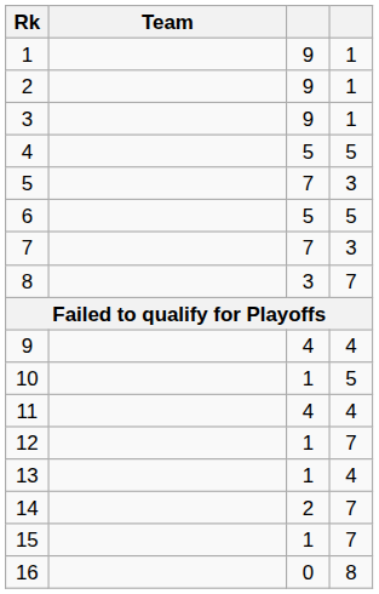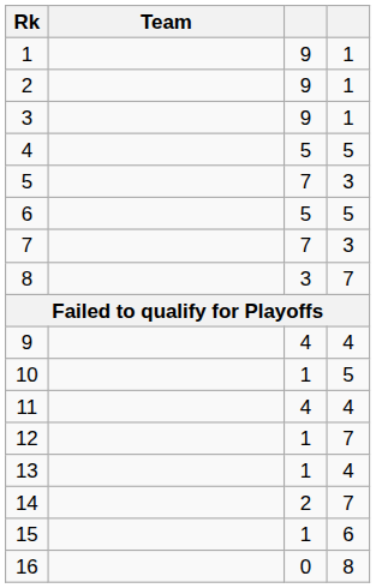 <table class=wikitable style="text-align:center; font-size:95%">
 <tr>
 <th width=25>Rk</th>
 <th width=170>Team</th>
 <th width=25></th>
 <th width=25></th>
 </tr>
 <tr>
 <td>1</td>
 <td align=left></td>
 <td>9</td>
 <td>1</td>
 </tr>
 <tr>
 <td>2</td>
 <td align=left></td>
 <td>9</td>
 <td>1</td>
 </tr>
 <tr>
 <td>3</td>
 <td align=left></td>
 <td>9</td>
 <td>1</td>
 </tr>
 <tr>
 <td>4</td>
 <td align=left></td>
 <td>5</td>
 <td>5</td>
 </tr>
 <tr>
 <td>5</td>
 <td align=left></td>
 <td>7</td>
 <td>3</td>
 </tr>
 <tr>
 <td>6</td>
 <td align=left></td>
 <td>5</td>
 <td>5</td>
 </tr>
 <tr>
 <td>7</td>
 <td align=left></td>
 <td>7</td>
 <td>3</td>
 </tr>
 <tr>
 <td>8</td>
 <td align=left></td>
 <td>3</td>
 <td>7</td>
 </tr>
 <tr>
 <th colspan="8">Failed to qualify for Playoffs</th>
 </tr>
 <tr>
 <td>9</td>
 <td align=left></td>
 <td>4</td>
 <td>4</td>
 </tr>
 <tr>
 <td>10</td>
 <td align=left></td>
 <td>1</td>
 <td>5</td>
 </tr>
 <tr>
 <td>11</td>
 <td align=left></td>
 <td>4</td>
 <td>4</td>
 </tr>
 <tr>
 <td>12</td>
 <td align=left></td>
 <td>1</td>
 <td>7</td>
 </tr>
 <tr>
 <td>13</td>
 <td align=left></td>
 <td>1</td>
 <td>4</td>
 </tr>
 <tr>
 <td>14</td>
 <td align=left></td>
 <td>2</td>
 <td>7</td>
 </tr>
 <tr>
 <td>15</td>
 <td align=left></td>
 <td>1</td>
-<td>7</td>
+<td>6</td>
 </tr>
 <tr>
 <td>16</td>
 <td align=left></td>
 <td>0</td>
 <td>8</td>
 </tr>
 </table>
